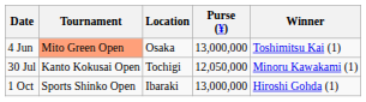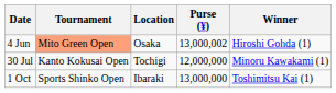 <table class="wikitable" style="font-size:95%">
 <tr>
 <th>Date</th>
 <th>Tournament</th>
 <th>Location</th>
 <th>Purse<br>(<a href='#'>¥</a>)</th>
 <th>Winner</th>
 </tr>
 <tr>
 <td>4 Jun</td>
 <td style="background: lightsalmon;">Mito Green Open</td>
 <td>Osaka</td>
-<td align=right>13,000,000</td>
-<td> <a href='#'>Toshimitsu Kai</a> (1)</td>
+<td align=right>13,000,002</td>
+<td> <a href='#'>Hiroshi Gohda</a> (1)</td>
 </tr>
 <tr>
 <td>30 Jul</td>
 <td>Kanto Kokusai Open</td>
 <td>Tochigi</td>
-<td align=right>12,050,000</td>
+<td align=right>12,000,000</td>
 <td> <a href='#'>Minoru Kawakami</a> (1)</td>
 </tr>
 <tr>
 <td>1 Oct</td>
 <td>Sports Shinko Open</td>
 <td>Ibaraki</td>
 <td align=right>13,000,000</td>
-<td> <a href='#'>Hiroshi Gohda</a> (1)</td>
+<td> <a href='#'>Toshimitsu Kai</a> (1)</td>
 </tr>
 </table>
